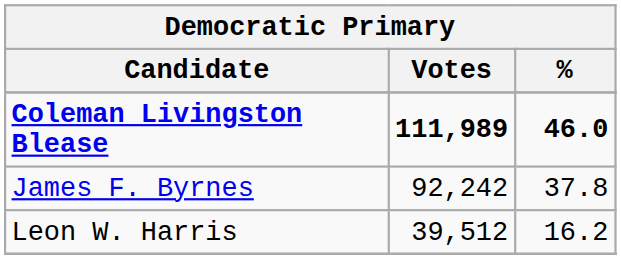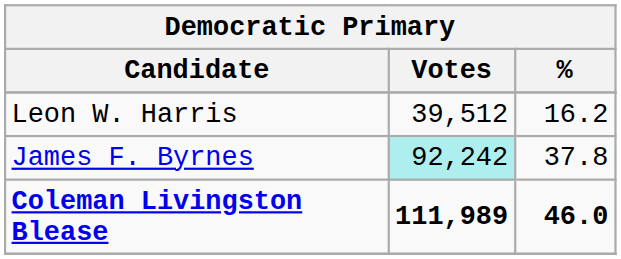 <table class="wikitable" align="left" style="margin: 1em 1em 1em 0; font-size: 95%;">
 <tr>
 <th colspan="3">Democratic Primary</th>
 </tr>
 <tr>
 <th colspan="1" style="width: 170px">Candidate</th>
 <th style="width: 50px">Votes</th>
 <th style="width: 40px">%</th>
 </tr>
 <tr>
 </tr>
 <tr>
+<td>Leon W. Harris</td>
+<td align="right">39,512</td>
+<td align="right">16.2</td>
+</tr>
+<tr>
+<td><a href='#'>James F. Byrnes</a></td>
+<td align="right" style="background: paleturquoise;">92,242</td>
+<td align="right">37.8</td>
+</tr>
+<tr>
 <td><strong><a href='#'>Coleman Livingston Blease</a></strong></td>
 <td align="right"><strong>111,989</strong></td>
 <td align="right"><strong>46.0</strong></td>
 </tr>
 <tr>
-<td><a href='#'>James F. Byrnes</a></td>
-<td align="right">92,242</td>
-<td align="right">37.8</td>
-</tr>
-<tr>
-<td>Leon W. Harris</td>
-<td align="right">39,512</td>
-<td align="right">16.2</td>
-</tr>
-<tr>
 </tr>
 </table>
